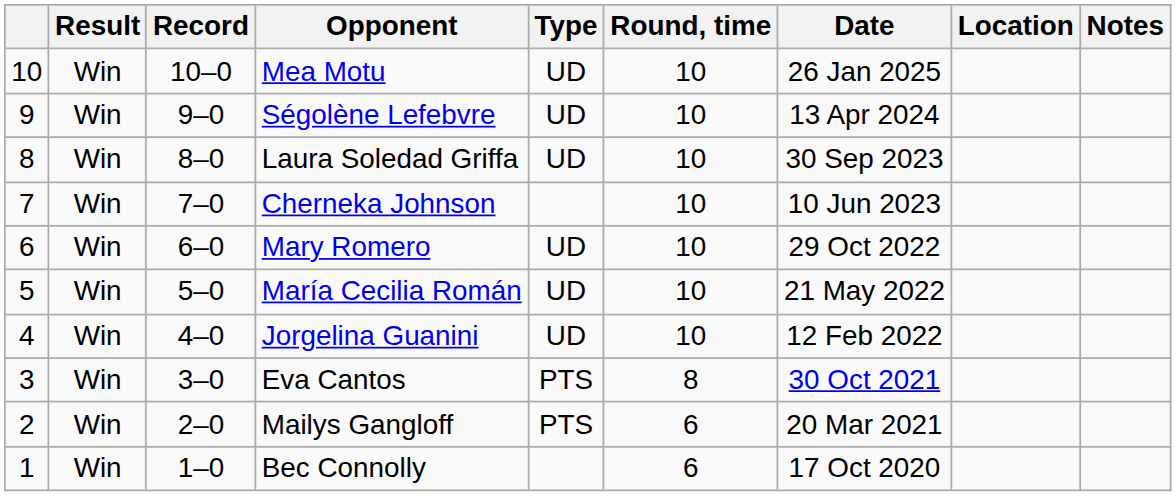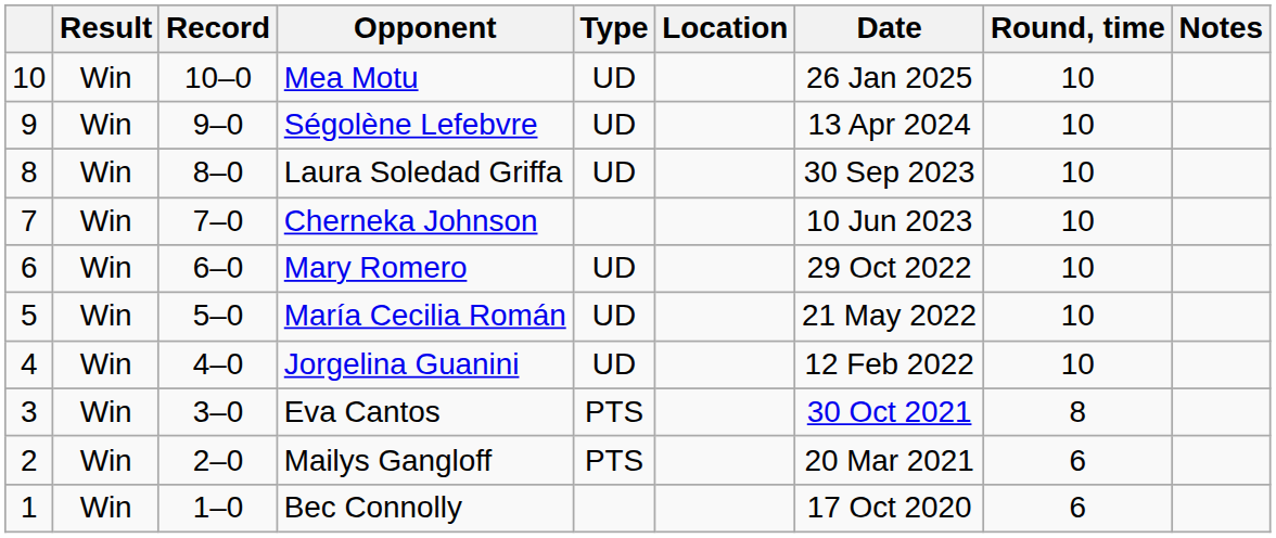 <table class=wikitable style=text-align:center>
 <tr>
 <th></th>
 <th>Result</th>
 <th>Record</th>
 <th>Opponent</th>
 <th>Type</th>
+<th>Location</th>
+<th>Date</th>
 <th>Round, time</th>
-<th>Date</th>
-<th>Location</th>
 <th>Notes</th>
 </tr>
 <tr>
 <td>10</td>
 <td>Win</td>
 <td>10–0</td>
 <td align=left><a href='#'>Mea Motu</a></td>
 <td>UD</td>
+<td align=left></td>
+<td>26 Jan 2025</td>
 <td>10</td>
-<td>26 Jan 2025</td>
-<td align=left></td>
 <td align=left></td>
 </tr>
 <tr>
 <td>9</td>
 <td>Win</td>
 <td>9–0</td>
 <td align=left><a href='#'>Ségolène Lefebvre</a></td>
 <td>UD</td>
+<td align=left></td>
+<td>13 Apr 2024</td>
 <td>10</td>
-<td>13 Apr 2024</td>
-<td align=left></td>
 <td align=left></td>
 </tr>
 <tr>
 <td>8</td>
 <td>Win</td>
 <td>8–0</td>
 <td align=left>Laura Soledad Griffa</td>
 <td>UD</td>
+<td align=left></td>
+<td>30 Sep 2023</td>
 <td>10</td>
-<td>30 Sep 2023</td>
-<td align=left></td>
 <td align=left></td>
 </tr>
 <tr>
 <td>7</td>
 <td>Win</td>
 <td>7–0</td>
 <td align=left><a href='#'>Cherneka Johnson</a></td>
 <td></td>
+<td align=left></td>
+<td>10 Jun 2023</td>
 <td>10</td>
-<td>10 Jun 2023</td>
-<td align=left></td>
 <td align=left></td>
 </tr>
 <tr>
 <td>6</td>
 <td>Win</td>
 <td>6–0</td>
 <td align=left><a href='#'>Mary Romero</a></td>
 <td>UD</td>
+<td align=left></td>
+<td>29 Oct 2022</td>
 <td>10</td>
-<td>29 Oct 2022</td>
-<td align=left></td>
 <td align=left></td>
 </tr>
 <tr>
 <td>5</td>
 <td>Win</td>
 <td>5–0</td>
 <td align=left><a href='#'>María Cecilia Román</a></td>
 <td>UD</td>
+<td align=left></td>
+<td>21 May 2022</td>
 <td>10</td>
-<td>21 May 2022</td>
-<td align=left></td>
 <td align=left></td>
 </tr>
 <tr>
 <td>4</td>
 <td>Win</td>
 <td>4–0</td>
 <td align=left><a href='#'>Jorgelina Guanini</a></td>
 <td>UD</td>
+<td align=left></td>
+<td>12 Feb 2022</td>
 <td>10</td>
-<td>12 Feb 2022</td>
-<td align=left></td>
 <td align=left></td>
 </tr>
 <tr>
 <td>3</td>
 <td>Win</td>
 <td>3–0</td>
 <td align=left>Eva Cantos</td>
 <td>PTS</td>
+<td align=left></td>
+<td><a href='#'>30 Oct 2021</a></td>
 <td>8</td>
-<td><a href='#'>30 Oct 2021</a></td>
-<td align=left></td>
 <td align=left></td>
 </tr>
 <tr>
 <td>2</td>
 <td>Win</td>
 <td>2–0</td>
 <td align=left>Mailys Gangloff</td>
 <td>PTS</td>
+<td align=left></td>
+<td>20 Mar 2021</td>
 <td>6</td>
-<td>20 Mar 2021</td>
-<td align=left></td>
 <td align=left></td>
 </tr>
 <tr>
 <td>1</td>
 <td>Win</td>
 <td>1–0</td>
 <td align=left>Bec Connolly</td>
 <td></td>
+<td align=left></td>
+<td>17 Oct 2020</td>
 <td>6</td>
-<td>17 Oct 2020</td>
-<td align=left></td>
 <td align=left></td>
 </tr>
 </table>
